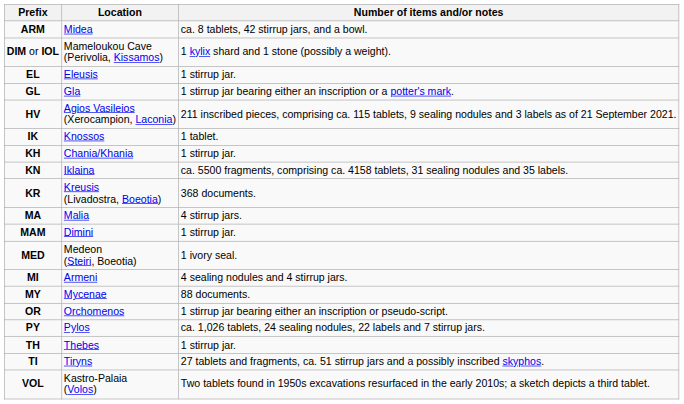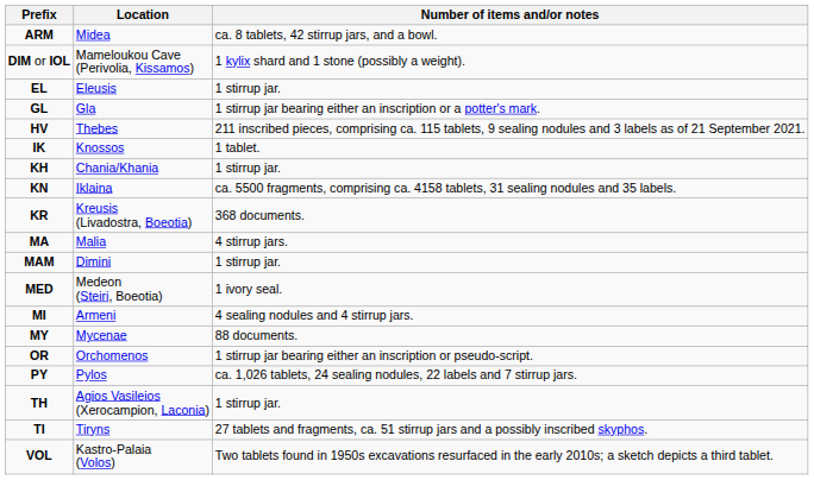 <table class="wikitable">
 <tr>
 <th>Prefix</th>
 <th>Location</th>
 <th>Number of items and/or notes</th>
 </tr>
 <tr>
 <td align="center"><strong>ARM</strong></td>
 <td><a href='#'>Midea</a></td>
 <td>ca. 8 tablets, 42 stirrup jars,  and a bowl.</td>
 </tr>
 <tr>
 <td align="center"><strong>DIM</strong> or <strong>IOL</strong></td>
 <td>Mameloukou Cave<br>(Perivolia, <a href='#'>Kissamos</a>)</td>
 <td>1 <a href='#'>kylix</a> shard and 1 stone (possibly a weight).</td>
 </tr>
 <tr>
 <td align="center"><strong>EL</strong></td>
 <td><a href='#'>Eleusis</a></td>
 <td>1 stirrup jar.</td>
 </tr>
 <tr>
 <td align="center"><strong>GL</strong></td>
 <td><a href='#'>Gla</a></td>
 <td>1 stirrup jar bearing either an inscription or a <a href='#'>potter's mark</a>.</td>
 </tr>
 <tr>
 <td align="center"><strong>HV</strong></td>
-<td><a href='#'>Agios Vasileios</a><br>(Xerocampion, <a href='#'>Laconia</a>)</td>
+<td><a href='#'>Thebes</a></td>
 <td>211 inscribed pieces, comprising ca. 115 tablets, 9 sealing nodules and 3 labels as of 21 September 2021.</td>
 </tr>
 <tr>
 <td align="center"><strong>IK</strong></td>
 <td><a href='#'>Knossos</a></td>
 <td>1 tablet.</td>
 </tr>
 <tr>
 <td align="center"><strong>KH</strong></td>
 <td><a href='#'>Chania/Khania</a></td>
 <td>1 stirrup jar.</td>
 </tr>
 <tr>
 <td align="center"><strong>KN</strong></td>
 <td><a href='#'>Iklaina</a></td>
 <td>ca. 5500 fragments, comprising ca. 4158 tablets, 31 sealing nodules and 35 labels.</td>
 </tr>
 <tr>
 <td align="center"><strong>KR</strong></td>
 <td><a href='#'>Kreusis</a><br>(Livadostra, <a href='#'>Boeotia</a>)</td>
 <td>368 documents. </td>
 </tr>
 <tr>
 <td align="center"><strong>MA</strong></td>
 <td><a href='#'>Malia</a></td>
 <td>4 stirrup jars.</td>
 </tr>
 <tr>
 <td align="center"><strong>MAM</strong></td>
 <td><a href='#'>Dimini</a></td>
 <td>1 stirrup jar.</td>
 </tr>
 <tr>
 <td align="center"><strong>MED</strong></td>
 <td>Medeon<br>(<a href='#'>Steiri</a>, Boeotia)</td>
 <td>1 ivory seal.</td>
 </tr>
 <tr>
 <td align="center"><strong>MI</strong></td>
 <td><a href='#'>Armeni</a></td>
 <td>4 sealing nodules and 4 stirrup jars.</td>
 </tr>
 <tr>
 <td align="center"><strong>MY</strong></td>
 <td><a href='#'>Mycenae</a></td>
 <td>88 documents.</td>
 </tr>
 <tr>
 <td align="center"><strong>OR</strong></td>
 <td><a href='#'>Orchomenos</a></td>
 <td>1 stirrup jar bearing either an inscription or pseudo-script.</td>
 </tr>
 <tr>
 <td align="center"><strong>PY</strong></td>
 <td><a href='#'>Pylos</a></td>
 <td>ca. 1,026 tablets, 24 sealing nodules, 22 labels and 7 stirrup jars.</td>
 </tr>
 <tr>
 <td align="center"><strong>TH</strong></td>
-<td><a href='#'>Thebes</a></td>
+<td><a href='#'>Agios Vasileios</a><br>(Xerocampion, <a href='#'>Laconia</a>)</td>
 <td>1 stirrup jar.</td>
 </tr>
 <tr>
 <td align="center"><strong>TI</strong></td>
 <td><a href='#'>Tiryns</a></td>
 <td>27 tablets and fragments, ca. 51 stirrup jars and a possibly inscribed <a href='#'>skyphos</a>.</td>
 </tr>
 <tr>
 <td align="center"><strong>VOL</strong></td>
 <td>Kastro-Palaia<br>(<a href='#'>Volos</a>)</td>
 <td>Two tablets found in 1950s excavations resurfaced in the early 2010s; a sketch depicts a third tablet.</td>
 </tr>
 </table>
